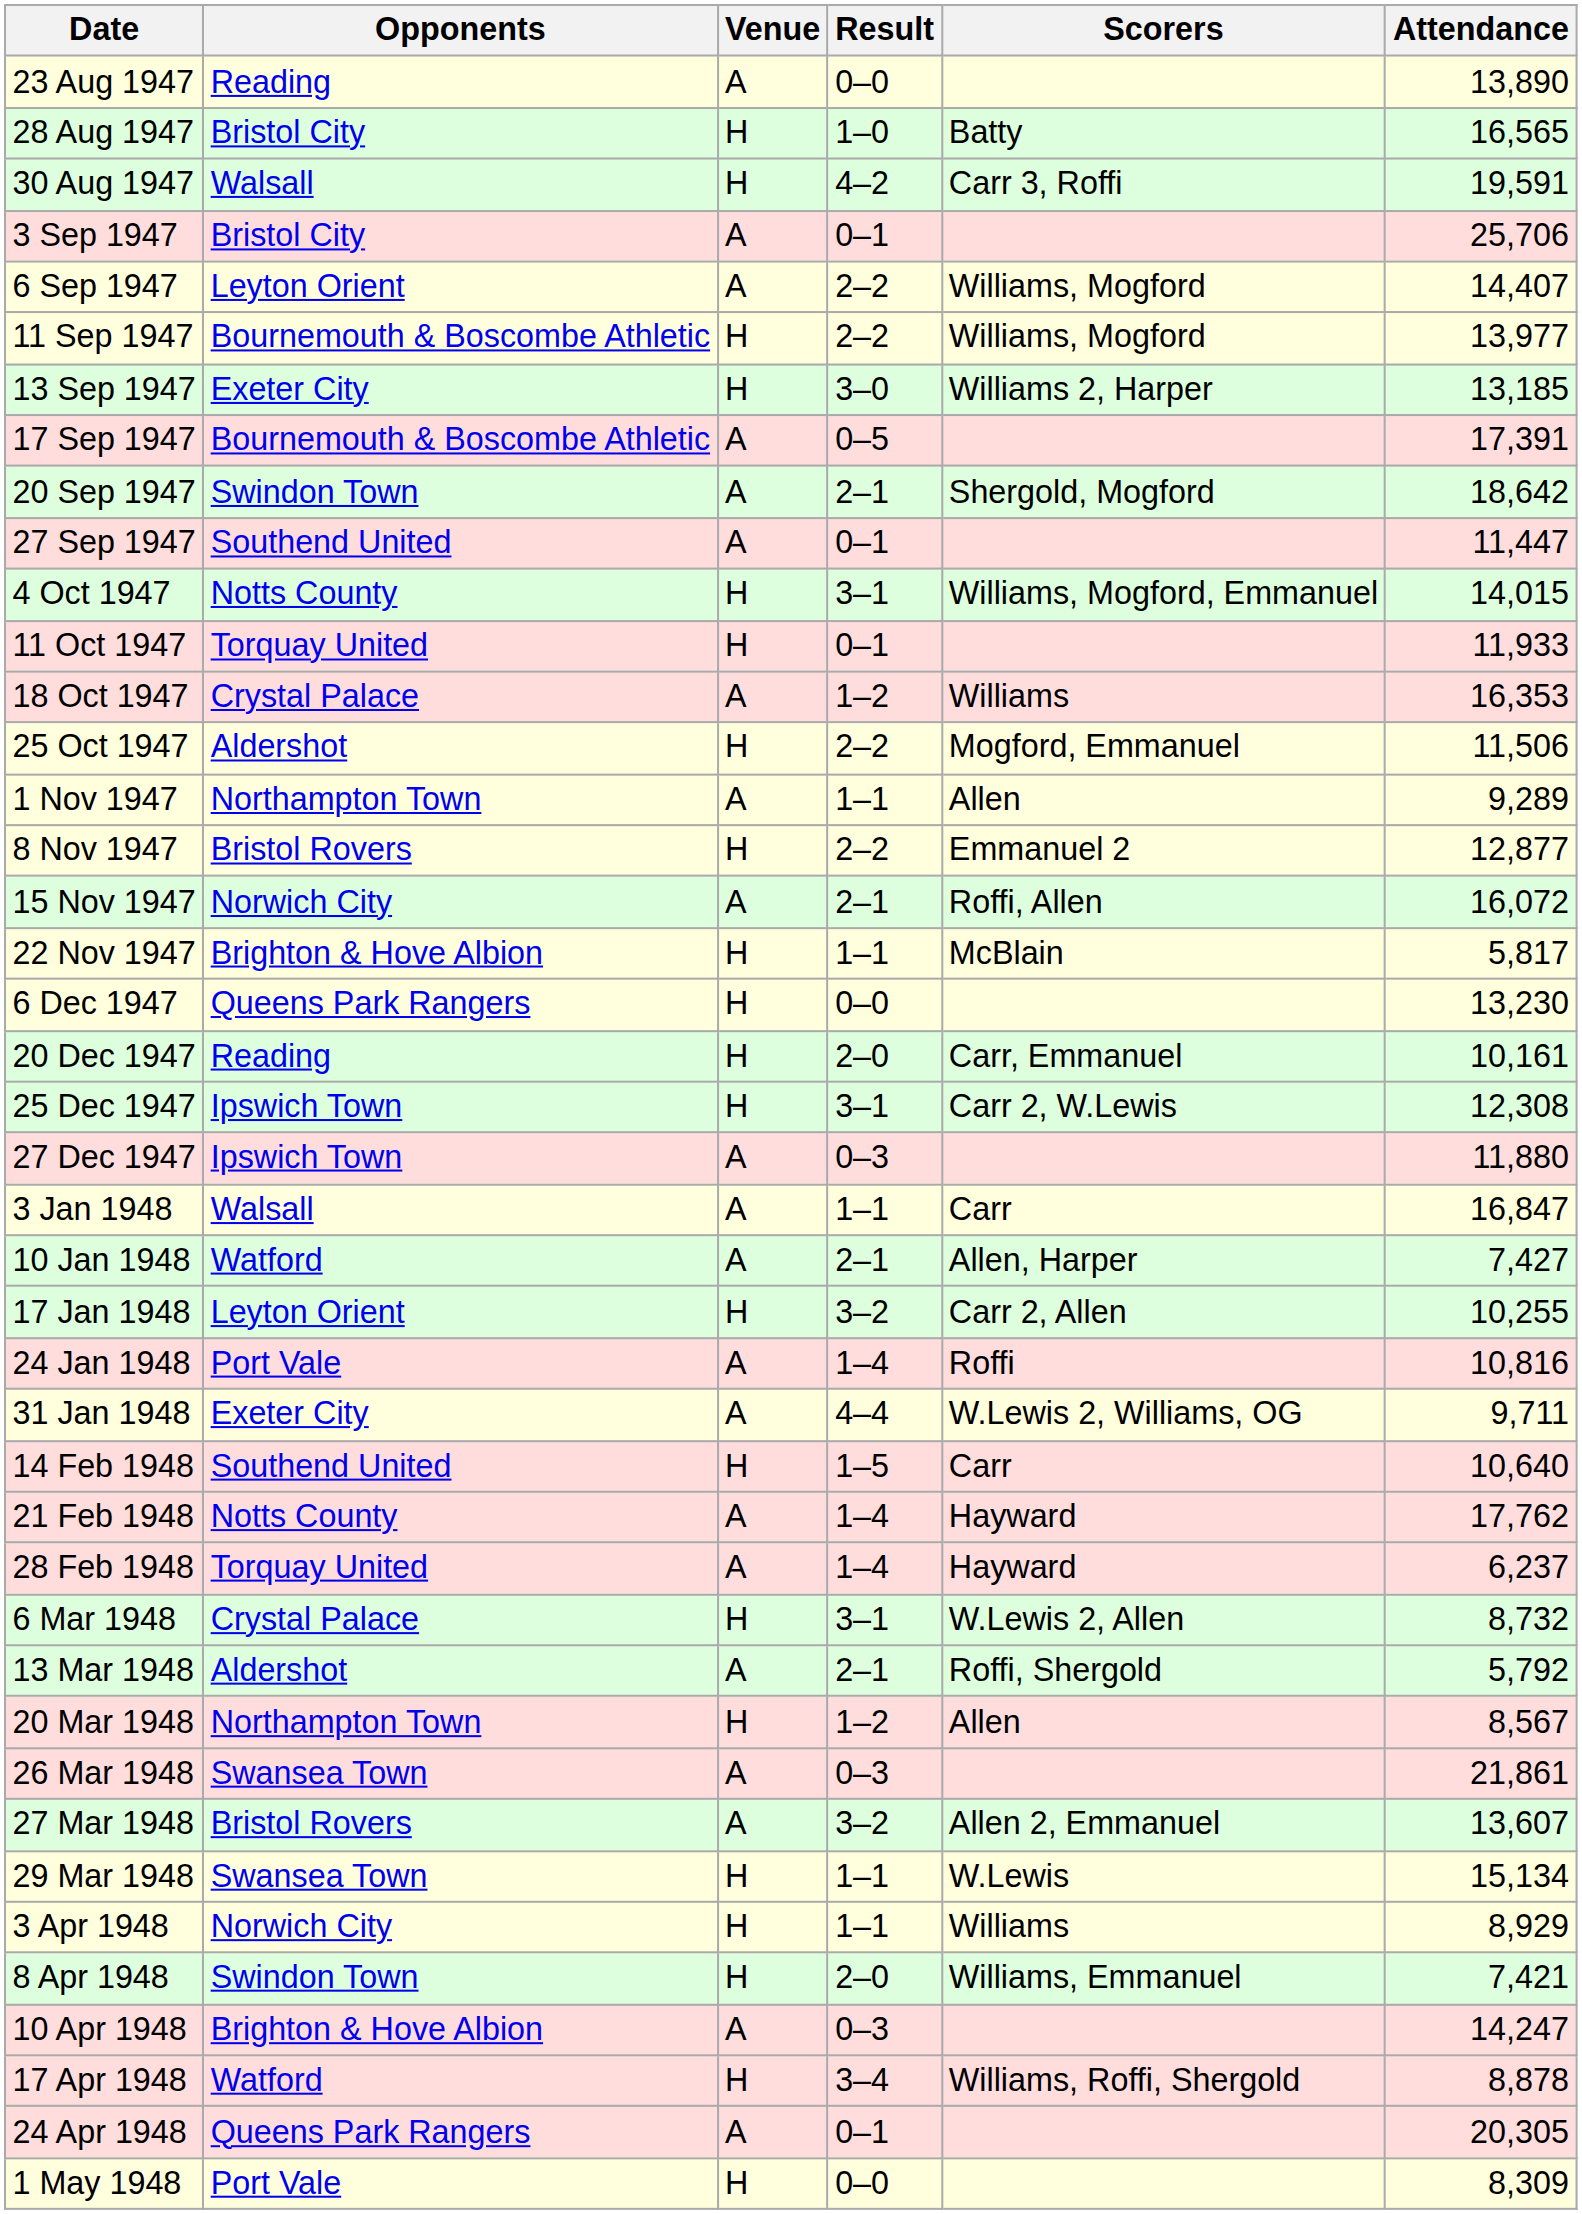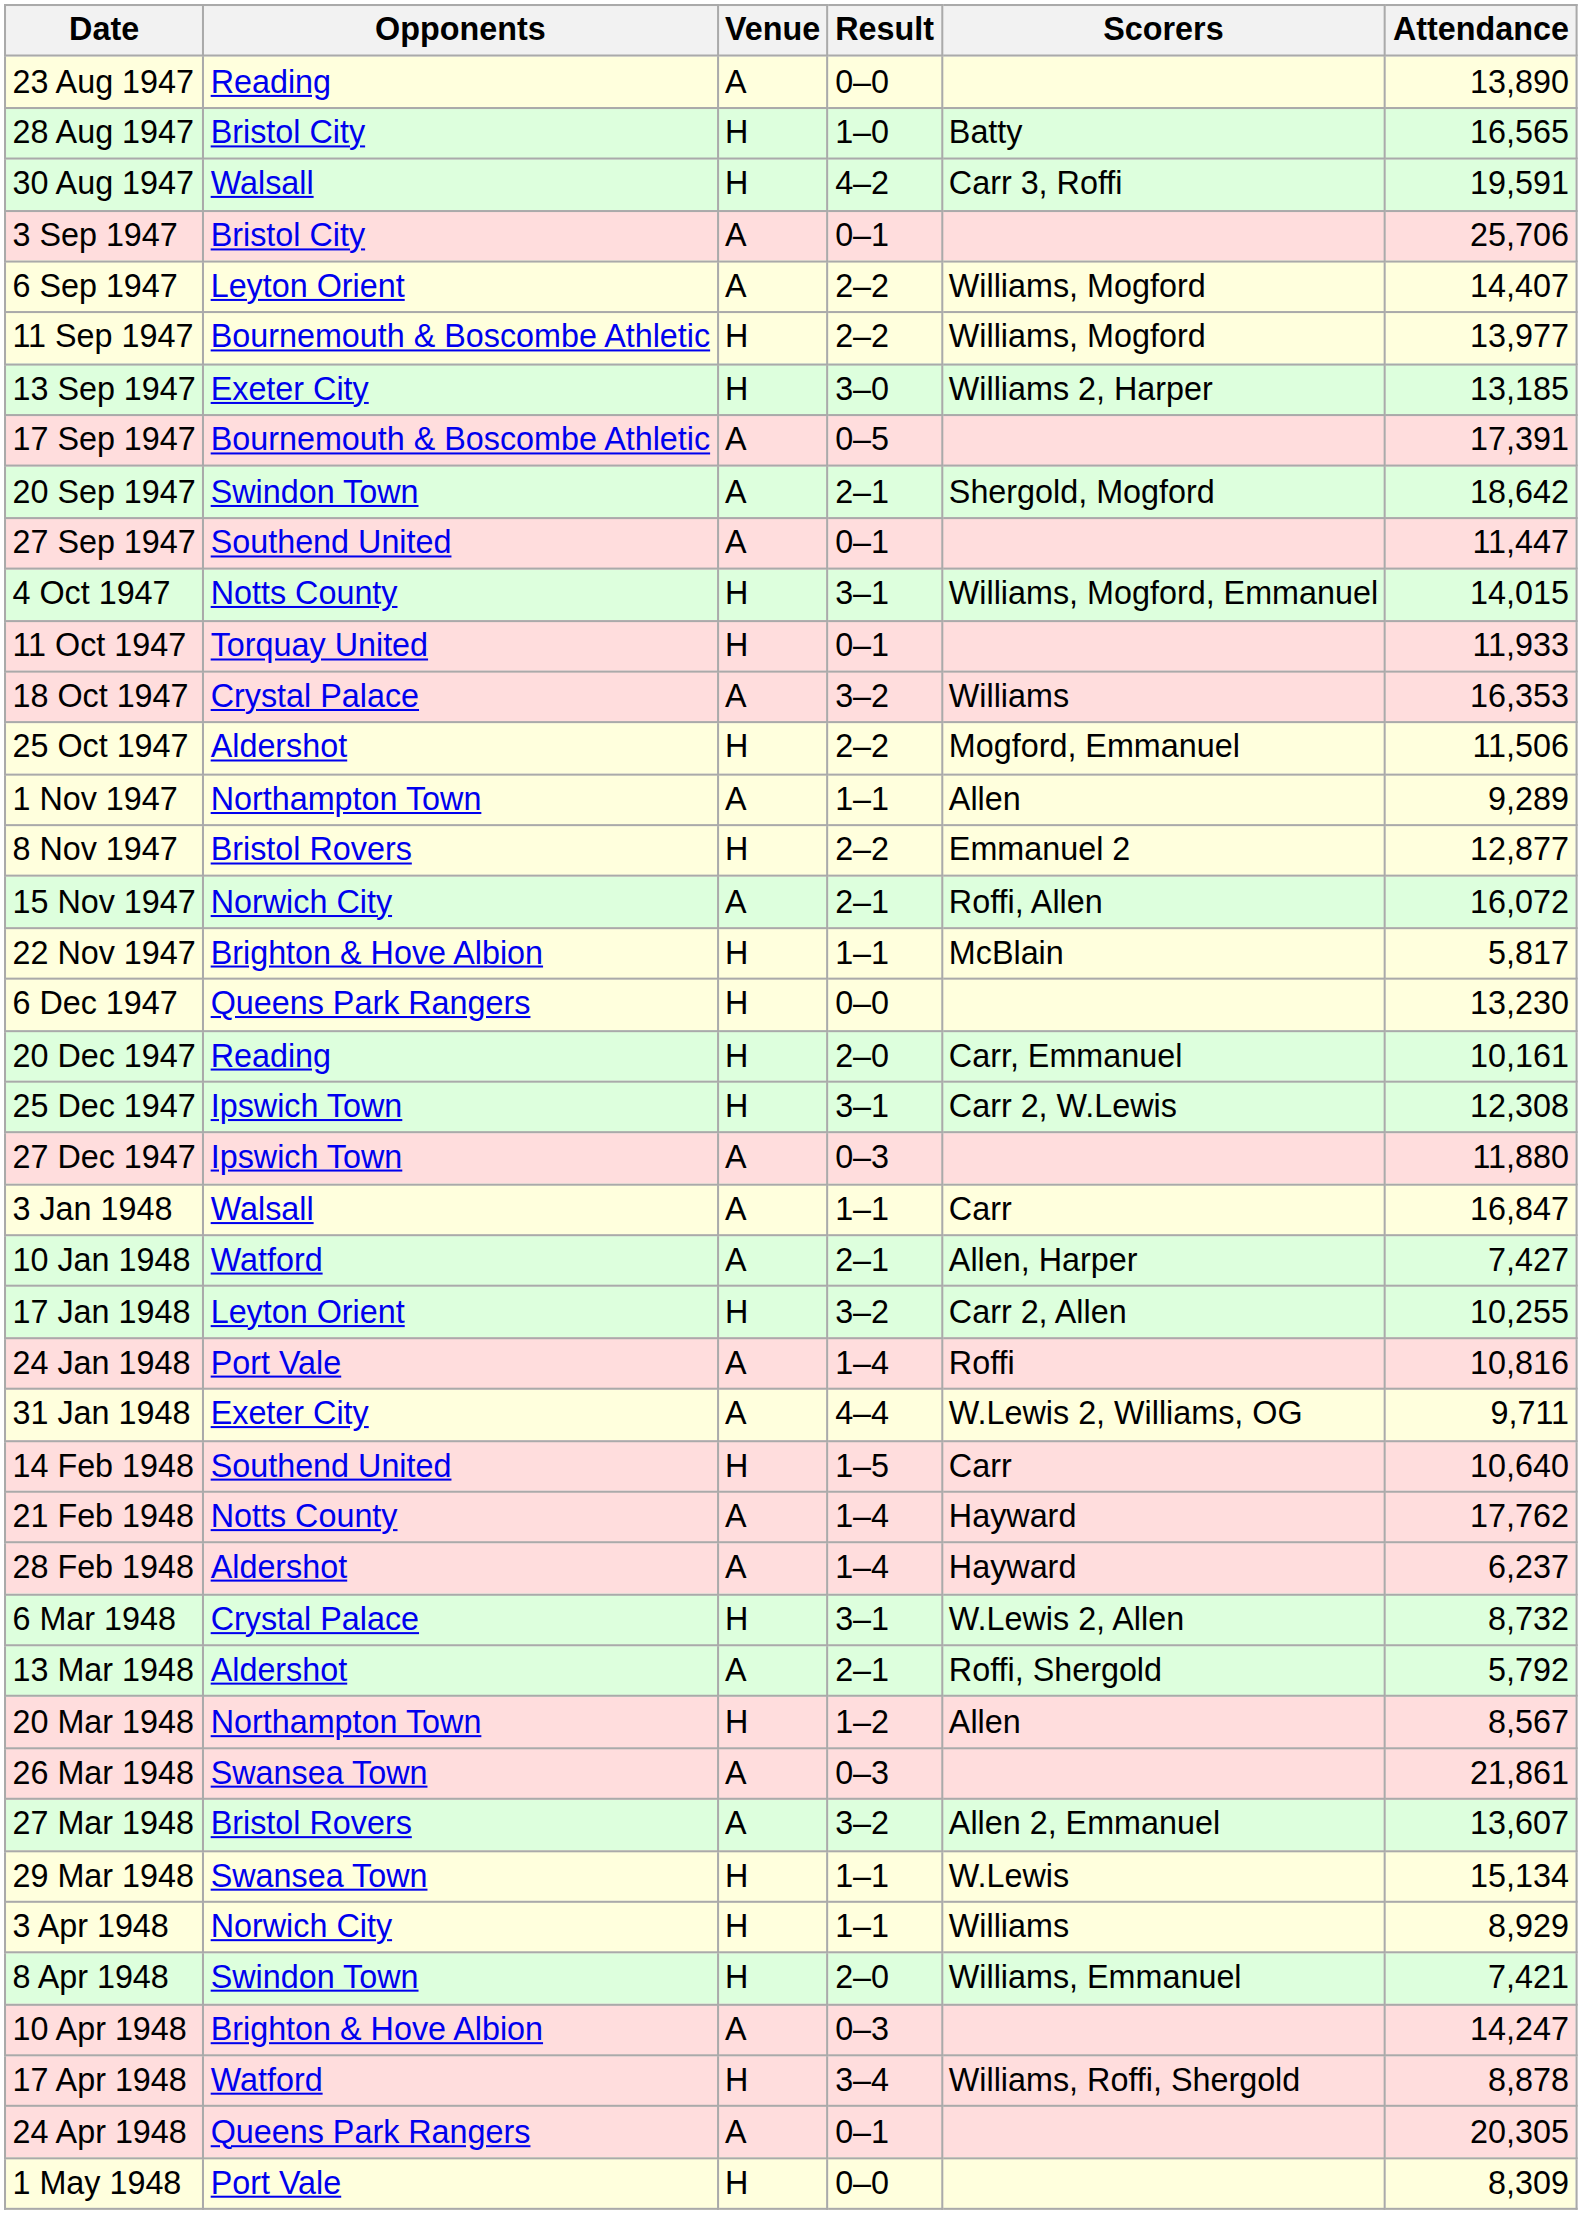 <table class="wikitable sortable">
 <tr>
 <th>Date</th>
 <th>Opponents</th>
 <th>Venue</th>
 <th>Result</th>
 <th>Scorers</th>
 <th>Attendance</th>
 </tr>
 <tr bgcolor="#ffffdd">
 <td>23 Aug 1947</td>
 <td><a href='#'>Reading</a></td>
 <td>A</td>
 <td>0–0</td>
 <td></td>
 <td align="right">13,890</td>
 </tr>
 <tr bgcolor="#ddffdd">
 <td>28 Aug 1947</td>
 <td><a href='#'>Bristol City</a></td>
 <td>H</td>
 <td>1–0</td>
 <td>Batty</td>
 <td align="right">16,565</td>
 </tr>
 <tr bgcolor="#ddffdd">
 <td>30 Aug 1947</td>
 <td><a href='#'>Walsall</a></td>
 <td>H</td>
 <td>4–2</td>
 <td>Carr 3, Roffi</td>
 <td align="right">19,591</td>
 </tr>
 <tr bgcolor="#ffdddd">
 <td>3 Sep 1947</td>
 <td><a href='#'>Bristol City</a></td>
 <td>A</td>
 <td>0–1</td>
 <td></td>
 <td align="right">25,706</td>
 </tr>
 <tr bgcolor="#ffffdd">
 <td>6 Sep 1947</td>
 <td><a href='#'>Leyton Orient</a></td>
 <td>A</td>
 <td>2–2</td>
 <td>Williams, Mogford</td>
 <td align="right">14,407</td>
 </tr>
 <tr bgcolor="#ffffdd">
 <td>11 Sep 1947</td>
 <td><a href='#'>Bournemouth & Boscombe Athletic</a></td>
 <td>H</td>
 <td>2–2</td>
 <td>Williams, Mogford</td>
 <td align="right">13,977</td>
 </tr>
 <tr bgcolor="#ddffdd">
 <td>13 Sep 1947</td>
 <td><a href='#'>Exeter City</a></td>
 <td>H</td>
 <td>3–0</td>
 <td>Williams 2, Harper</td>
 <td align="right">13,185</td>
 </tr>
 <tr bgcolor="#ffdddd">
 <td>17 Sep 1947</td>
 <td><a href='#'>Bournemouth & Boscombe Athletic</a></td>
 <td>A</td>
 <td>0–5</td>
 <td></td>
 <td align="right">17,391</td>
 </tr>
 <tr bgcolor="#ddffdd">
 <td>20 Sep 1947</td>
 <td><a href='#'>Swindon Town</a></td>
 <td>A</td>
 <td>2–1</td>
 <td>Shergold, Mogford</td>
 <td align="right">18,642</td>
 </tr>
 <tr bgcolor="#ffdddd">
 <td>27 Sep 1947</td>
 <td><a href='#'>Southend United</a></td>
 <td>A</td>
 <td>0–1</td>
 <td></td>
 <td align="right">11,447</td>
 </tr>
 <tr bgcolor="#ddffdd">
 <td>4 Oct 1947</td>
 <td><a href='#'>Notts County</a></td>
 <td>H</td>
 <td>3–1</td>
 <td>Williams, Mogford, Emmanuel</td>
 <td align="right">14,015</td>
 </tr>
 <tr bgcolor="#ffdddd">
 <td>11 Oct 1947</td>
 <td><a href='#'>Torquay United</a></td>
 <td>H</td>
 <td>0–1</td>
 <td></td>
 <td align="right">11,933</td>
 </tr>
 <tr bgcolor="#ffdddd">
 <td>18 Oct 1947</td>
 <td><a href='#'>Crystal Palace</a></td>
 <td>A</td>
-<td>1–2</td>
+<td>3–2</td>
 <td>Williams</td>
 <td align="right">16,353</td>
 </tr>
 <tr bgcolor="#ffffdd">
 <td>25 Oct 1947</td>
 <td><a href='#'>Aldershot</a></td>
 <td>H</td>
 <td>2–2</td>
 <td>Mogford, Emmanuel</td>
 <td align="right">11,506</td>
 </tr>
 <tr bgcolor="#ffffdd">
 <td>1 Nov 1947</td>
 <td><a href='#'>Northampton Town</a></td>
 <td>A</td>
 <td>1–1</td>
 <td>Allen</td>
 <td align="right">9,289</td>
 </tr>
 <tr bgcolor="#ffffdd">
 <td>8 Nov 1947</td>
 <td><a href='#'>Bristol Rovers</a></td>
 <td>H</td>
 <td>2–2</td>
 <td>Emmanuel 2</td>
 <td align="right">12,877</td>
 </tr>
 <tr bgcolor="#ddffdd">
 <td>15 Nov 1947</td>
 <td><a href='#'>Norwich City</a></td>
 <td>A</td>
 <td>2–1</td>
 <td>Roffi, Allen</td>
 <td align="right">16,072</td>
 </tr>
 <tr bgcolor="#ffffdd">
 <td>22 Nov 1947</td>
 <td><a href='#'>Brighton & Hove Albion</a></td>
 <td>H</td>
 <td>1–1</td>
 <td>McBlain</td>
 <td align="right">5,817</td>
 </tr>
 <tr bgcolor="#ffffdd">
 <td>6 Dec 1947</td>
 <td><a href='#'>Queens Park Rangers</a></td>
 <td>H</td>
 <td>0–0</td>
 <td></td>
 <td align="right">13,230</td>
 </tr>
 <tr bgcolor="#ddffdd">
 <td>20 Dec 1947</td>
 <td><a href='#'>Reading</a></td>
 <td>H</td>
 <td>2–0</td>
 <td>Carr, Emmanuel</td>
 <td align="right">10,161</td>
 </tr>
 <tr bgcolor="#ddffdd">
 <td>25 Dec 1947</td>
 <td><a href='#'>Ipswich Town</a></td>
 <td>H</td>
 <td>3–1</td>
 <td>Carr 2, W.Lewis</td>
 <td align="right">12,308</td>
 </tr>
 <tr bgcolor="#ffdddd">
 <td>27 Dec 1947</td>
 <td><a href='#'>Ipswich Town</a></td>
 <td>A</td>
 <td>0–3</td>
 <td></td>
 <td align="right">11,880</td>
 </tr>
 <tr bgcolor="#ffffdd">
 <td>3 Jan 1948</td>
 <td><a href='#'>Walsall</a></td>
 <td>A</td>
 <td>1–1</td>
 <td>Carr</td>
 <td align="right">16,847</td>
 </tr>
 <tr bgcolor="#ddffdd">
 <td>10 Jan 1948</td>
 <td><a href='#'>Watford</a></td>
 <td>A</td>
 <td>2–1</td>
 <td>Allen, Harper</td>
 <td align="right">7,427</td>
 </tr>
 <tr bgcolor="#ddffdd">
 <td>17 Jan 1948</td>
 <td><a href='#'>Leyton Orient</a></td>
 <td>H</td>
 <td>3–2</td>
 <td>Carr 2, Allen</td>
 <td align="right">10,255</td>
 </tr>
 <tr bgcolor="#ffdddd">
 <td>24 Jan 1948</td>
 <td><a href='#'>Port Vale</a></td>
 <td>A</td>
 <td>1–4</td>
 <td>Roffi</td>
 <td align="right">10,816</td>
 </tr>
 <tr bgcolor="#ffffdd">
 <td>31 Jan 1948</td>
 <td><a href='#'>Exeter City</a></td>
 <td>A</td>
 <td>4–4</td>
 <td>W.Lewis 2, Williams, OG</td>
 <td align="right">9,711</td>
 </tr>
 <tr bgcolor="#ffdddd">
 <td>14 Feb 1948</td>
 <td><a href='#'>Southend United</a></td>
 <td>H</td>
 <td>1–5</td>
 <td>Carr</td>
 <td align="right">10,640</td>
 </tr>
 <tr bgcolor="#ffdddd">
 <td>21 Feb 1948</td>
 <td><a href='#'>Notts County</a></td>
 <td>A</td>
 <td>1–4</td>
 <td>Hayward</td>
 <td align="right">17,762</td>
 </tr>
 <tr bgcolor="#ffdddd">
 <td>28 Feb 1948</td>
-<td><a href='#'>Torquay United</a></td>
+<td><a href='#'>Aldershot</a></td>
 <td>A</td>
 <td>1–4</td>
 <td>Hayward</td>
 <td align="right">6,237</td>
 </tr>
 <tr bgcolor="#ddffdd">
 <td>6 Mar 1948</td>
 <td><a href='#'>Crystal Palace</a></td>
 <td>H</td>
 <td>3–1</td>
 <td>W.Lewis 2, Allen</td>
 <td align="right">8,732</td>
 </tr>
 <tr bgcolor="#ddffdd">
 <td>13 Mar 1948</td>
 <td><a href='#'>Aldershot</a></td>
 <td>A</td>
 <td>2–1</td>
 <td>Roffi, Shergold</td>
 <td align="right">5,792</td>
 </tr>
 <tr bgcolor="#ffdddd">
 <td>20 Mar 1948</td>
 <td><a href='#'>Northampton Town</a></td>
 <td>H</td>
 <td>1–2</td>
 <td>Allen</td>
 <td align="right">8,567</td>
 </tr>
 <tr bgcolor="#ffdddd">
 <td>26 Mar 1948</td>
 <td><a href='#'>Swansea Town</a></td>
 <td>A</td>
 <td>0–3</td>
 <td></td>
 <td align="right">21,861</td>
 </tr>
 <tr bgcolor="#ddffdd">
 <td>27 Mar 1948</td>
 <td><a href='#'>Bristol Rovers</a></td>
 <td>A</td>
 <td>3–2</td>
 <td>Allen 2, Emmanuel</td>
 <td align="right">13,607</td>
 </tr>
 <tr bgcolor="#ffffdd">
 <td>29 Mar 1948</td>
 <td><a href='#'>Swansea Town</a></td>
 <td>H</td>
 <td>1–1</td>
 <td>W.Lewis</td>
 <td align="right">15,134</td>
 </tr>
 <tr bgcolor="#ffffdd">
 <td>3 Apr 1948</td>
 <td><a href='#'>Norwich City</a></td>
 <td>H</td>
 <td>1–1</td>
 <td>Williams</td>
 <td align="right">8,929</td>
 </tr>
 <tr bgcolor="#ddffdd">
 <td>8 Apr 1948</td>
 <td><a href='#'>Swindon Town</a></td>
 <td>H</td>
 <td>2–0</td>
 <td>Williams, Emmanuel</td>
 <td align="right">7,421</td>
 </tr>
 <tr bgcolor="#ffdddd">
 <td>10 Apr 1948</td>
 <td><a href='#'>Brighton & Hove Albion</a></td>
 <td>A</td>
 <td>0–3</td>
 <td></td>
 <td align="right">14,247</td>
 </tr>
 <tr bgcolor="#ffdddd">
 <td>17 Apr 1948</td>
 <td><a href='#'>Watford</a></td>
 <td>H</td>
 <td>3–4</td>
 <td>Williams, Roffi, Shergold</td>
 <td align="right">8,878</td>
 </tr>
 <tr bgcolor="#ffdddd">
 <td>24 Apr 1948</td>
 <td><a href='#'>Queens Park Rangers</a></td>
 <td>A</td>
 <td>0–1</td>
 <td></td>
 <td align="right">20,305</td>
 </tr>
 <tr bgcolor="#ffffdd">
 <td>1 May 1948</td>
 <td><a href='#'>Port Vale</a></td>
 <td>H</td>
 <td>0–0</td>
 <td></td>
 <td align="right">8,309</td>
 </tr>
 </table>
